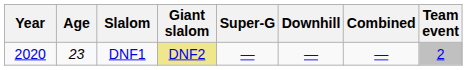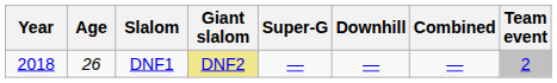 <table class=wikitable style="text-align:center">
 <tr>
 <th>  Year  </th>
 <th> Age </th>
 <th> Slalom </th>
 <th> Giant <br> slalom </th>
 <th>Super-G</th>
 <th>Downhill</th>
 <th>Combined</th>
 <th>Team<br>event</th>
 </tr>
 <tr>
-<td><a href='#'>2020</a></td>
-<td><em>23</em></td>
+<td><a href='#'>2018</a></td>
+<td><em>26</em></td>
 <td><a href='#'>DNF1</a></td>
 <td style="background: khaki;"><a href='#'>DNF2</a></td>
 <td><a href='#'>—</a></td>
 <td><a href='#'>—</a></td>
 <td><a href='#'>—</a></td>
 <td style="background:silver;"><a href='#'>2</a></td>
 </tr>
 </table>
